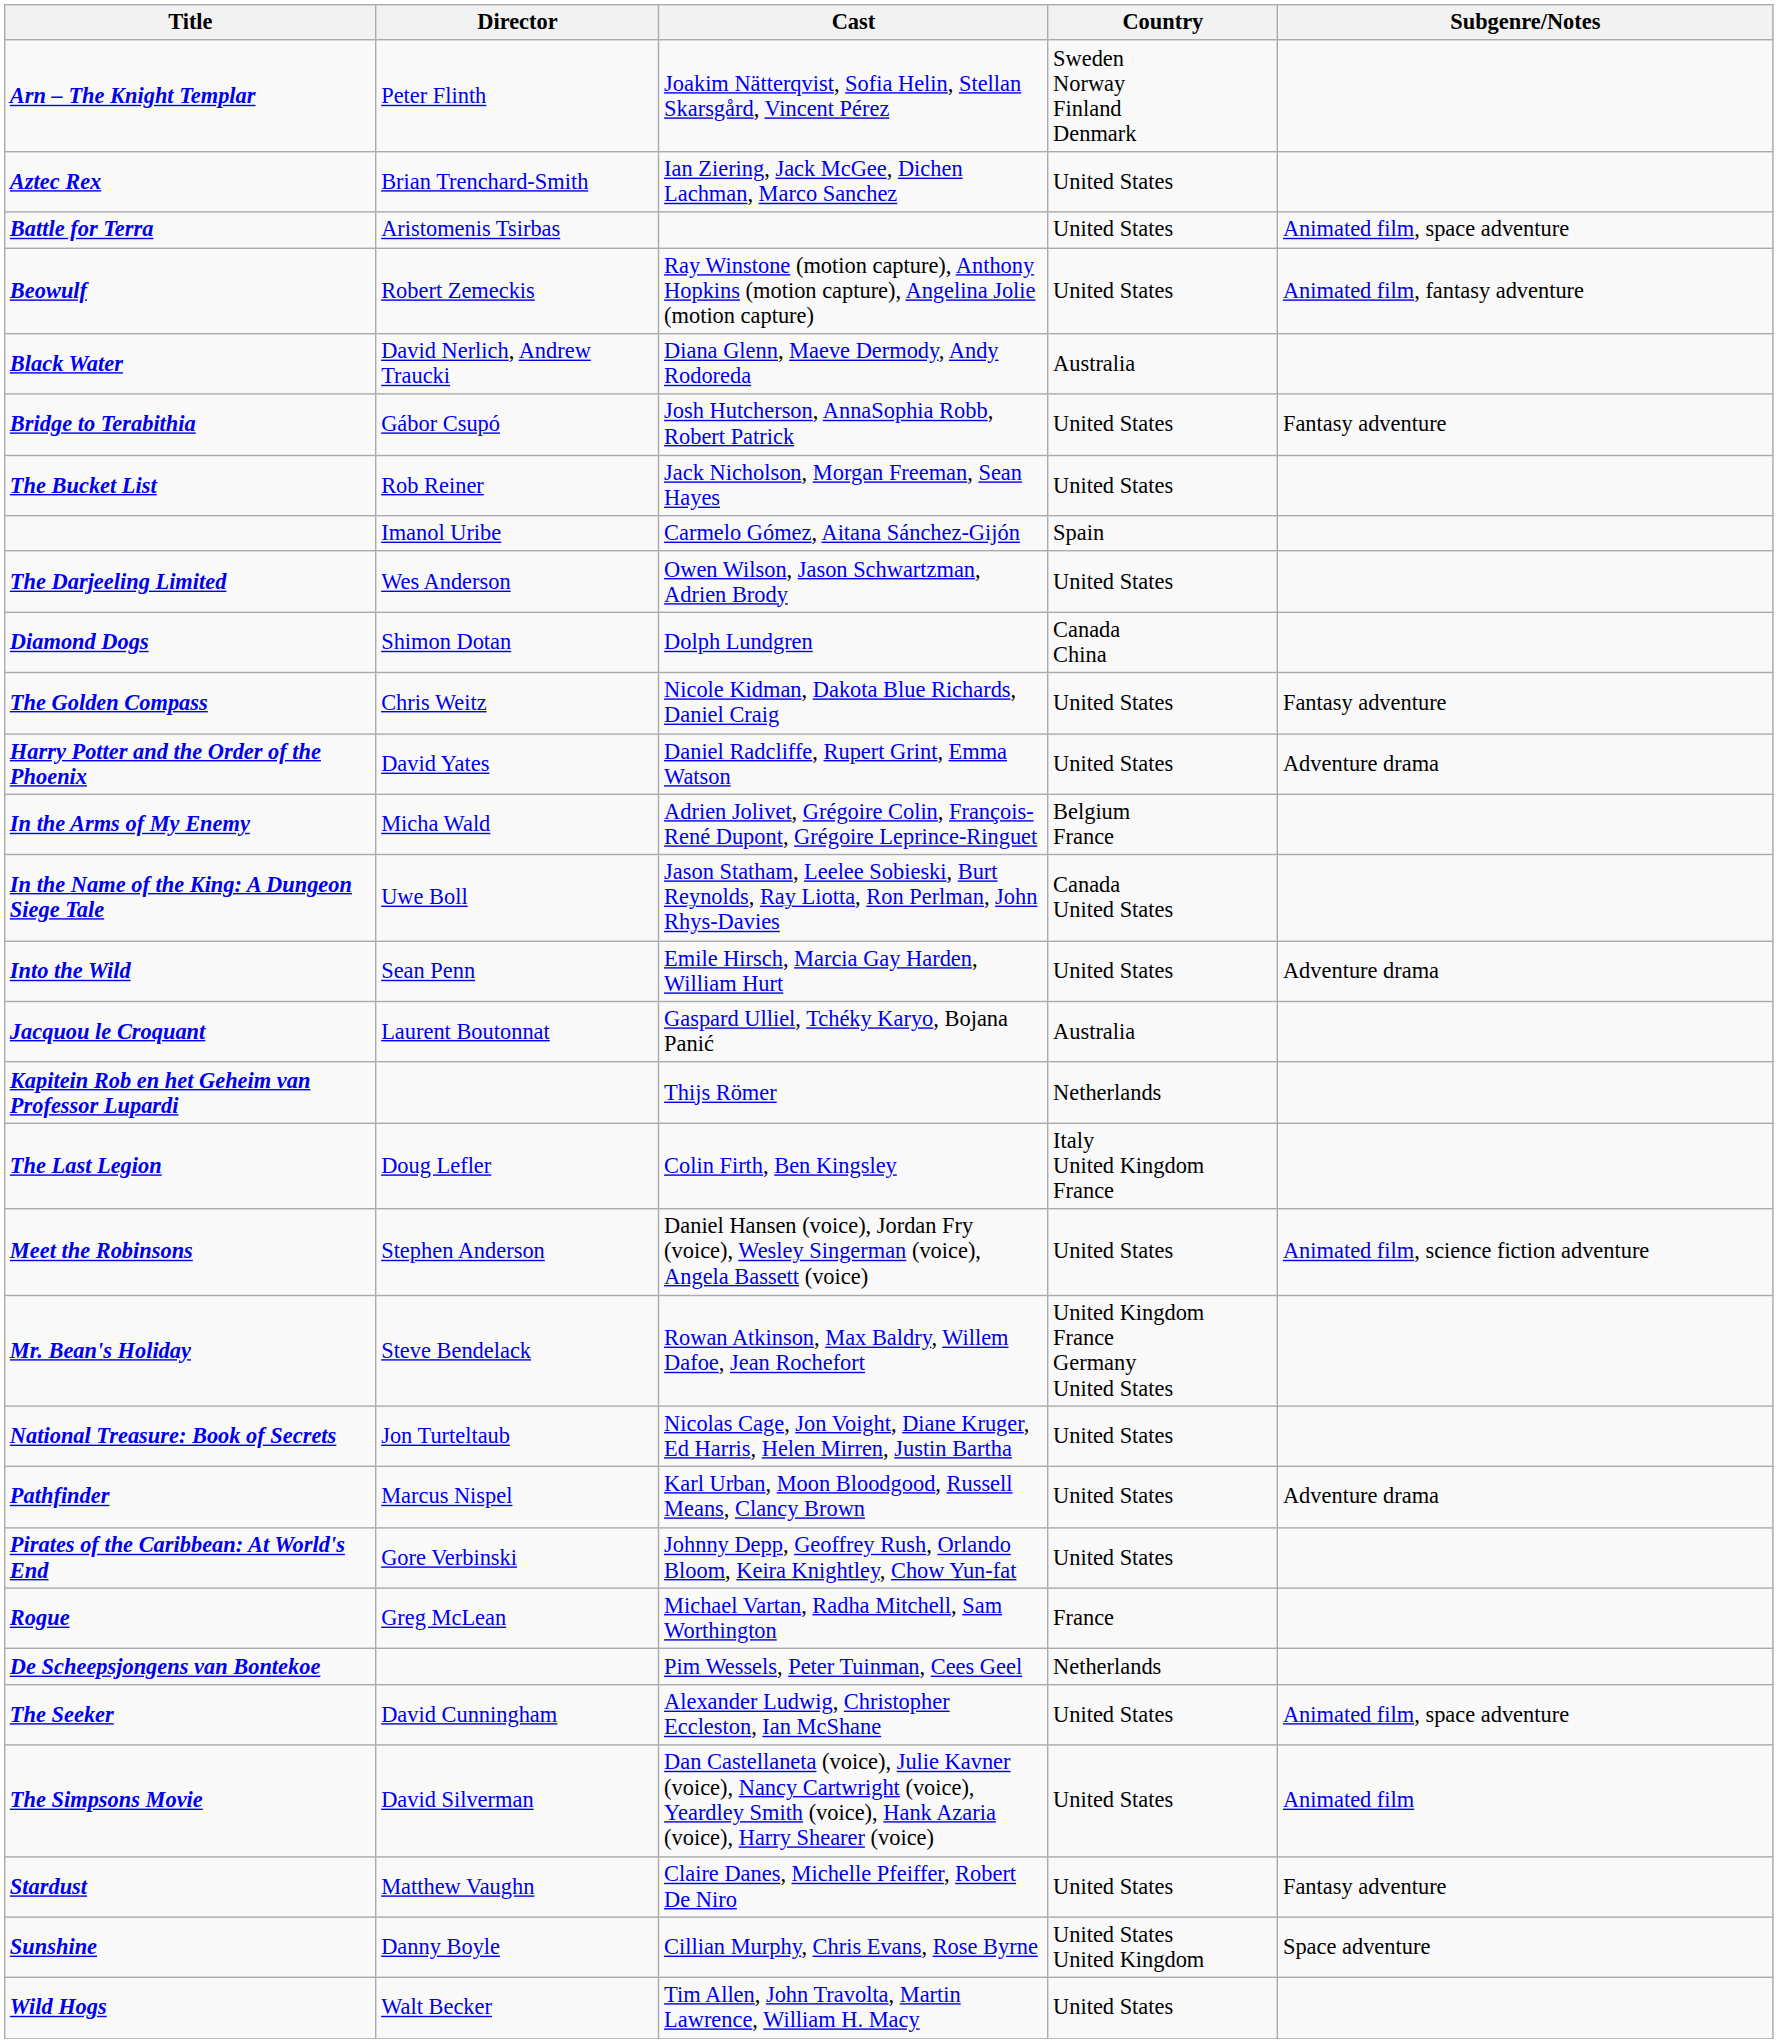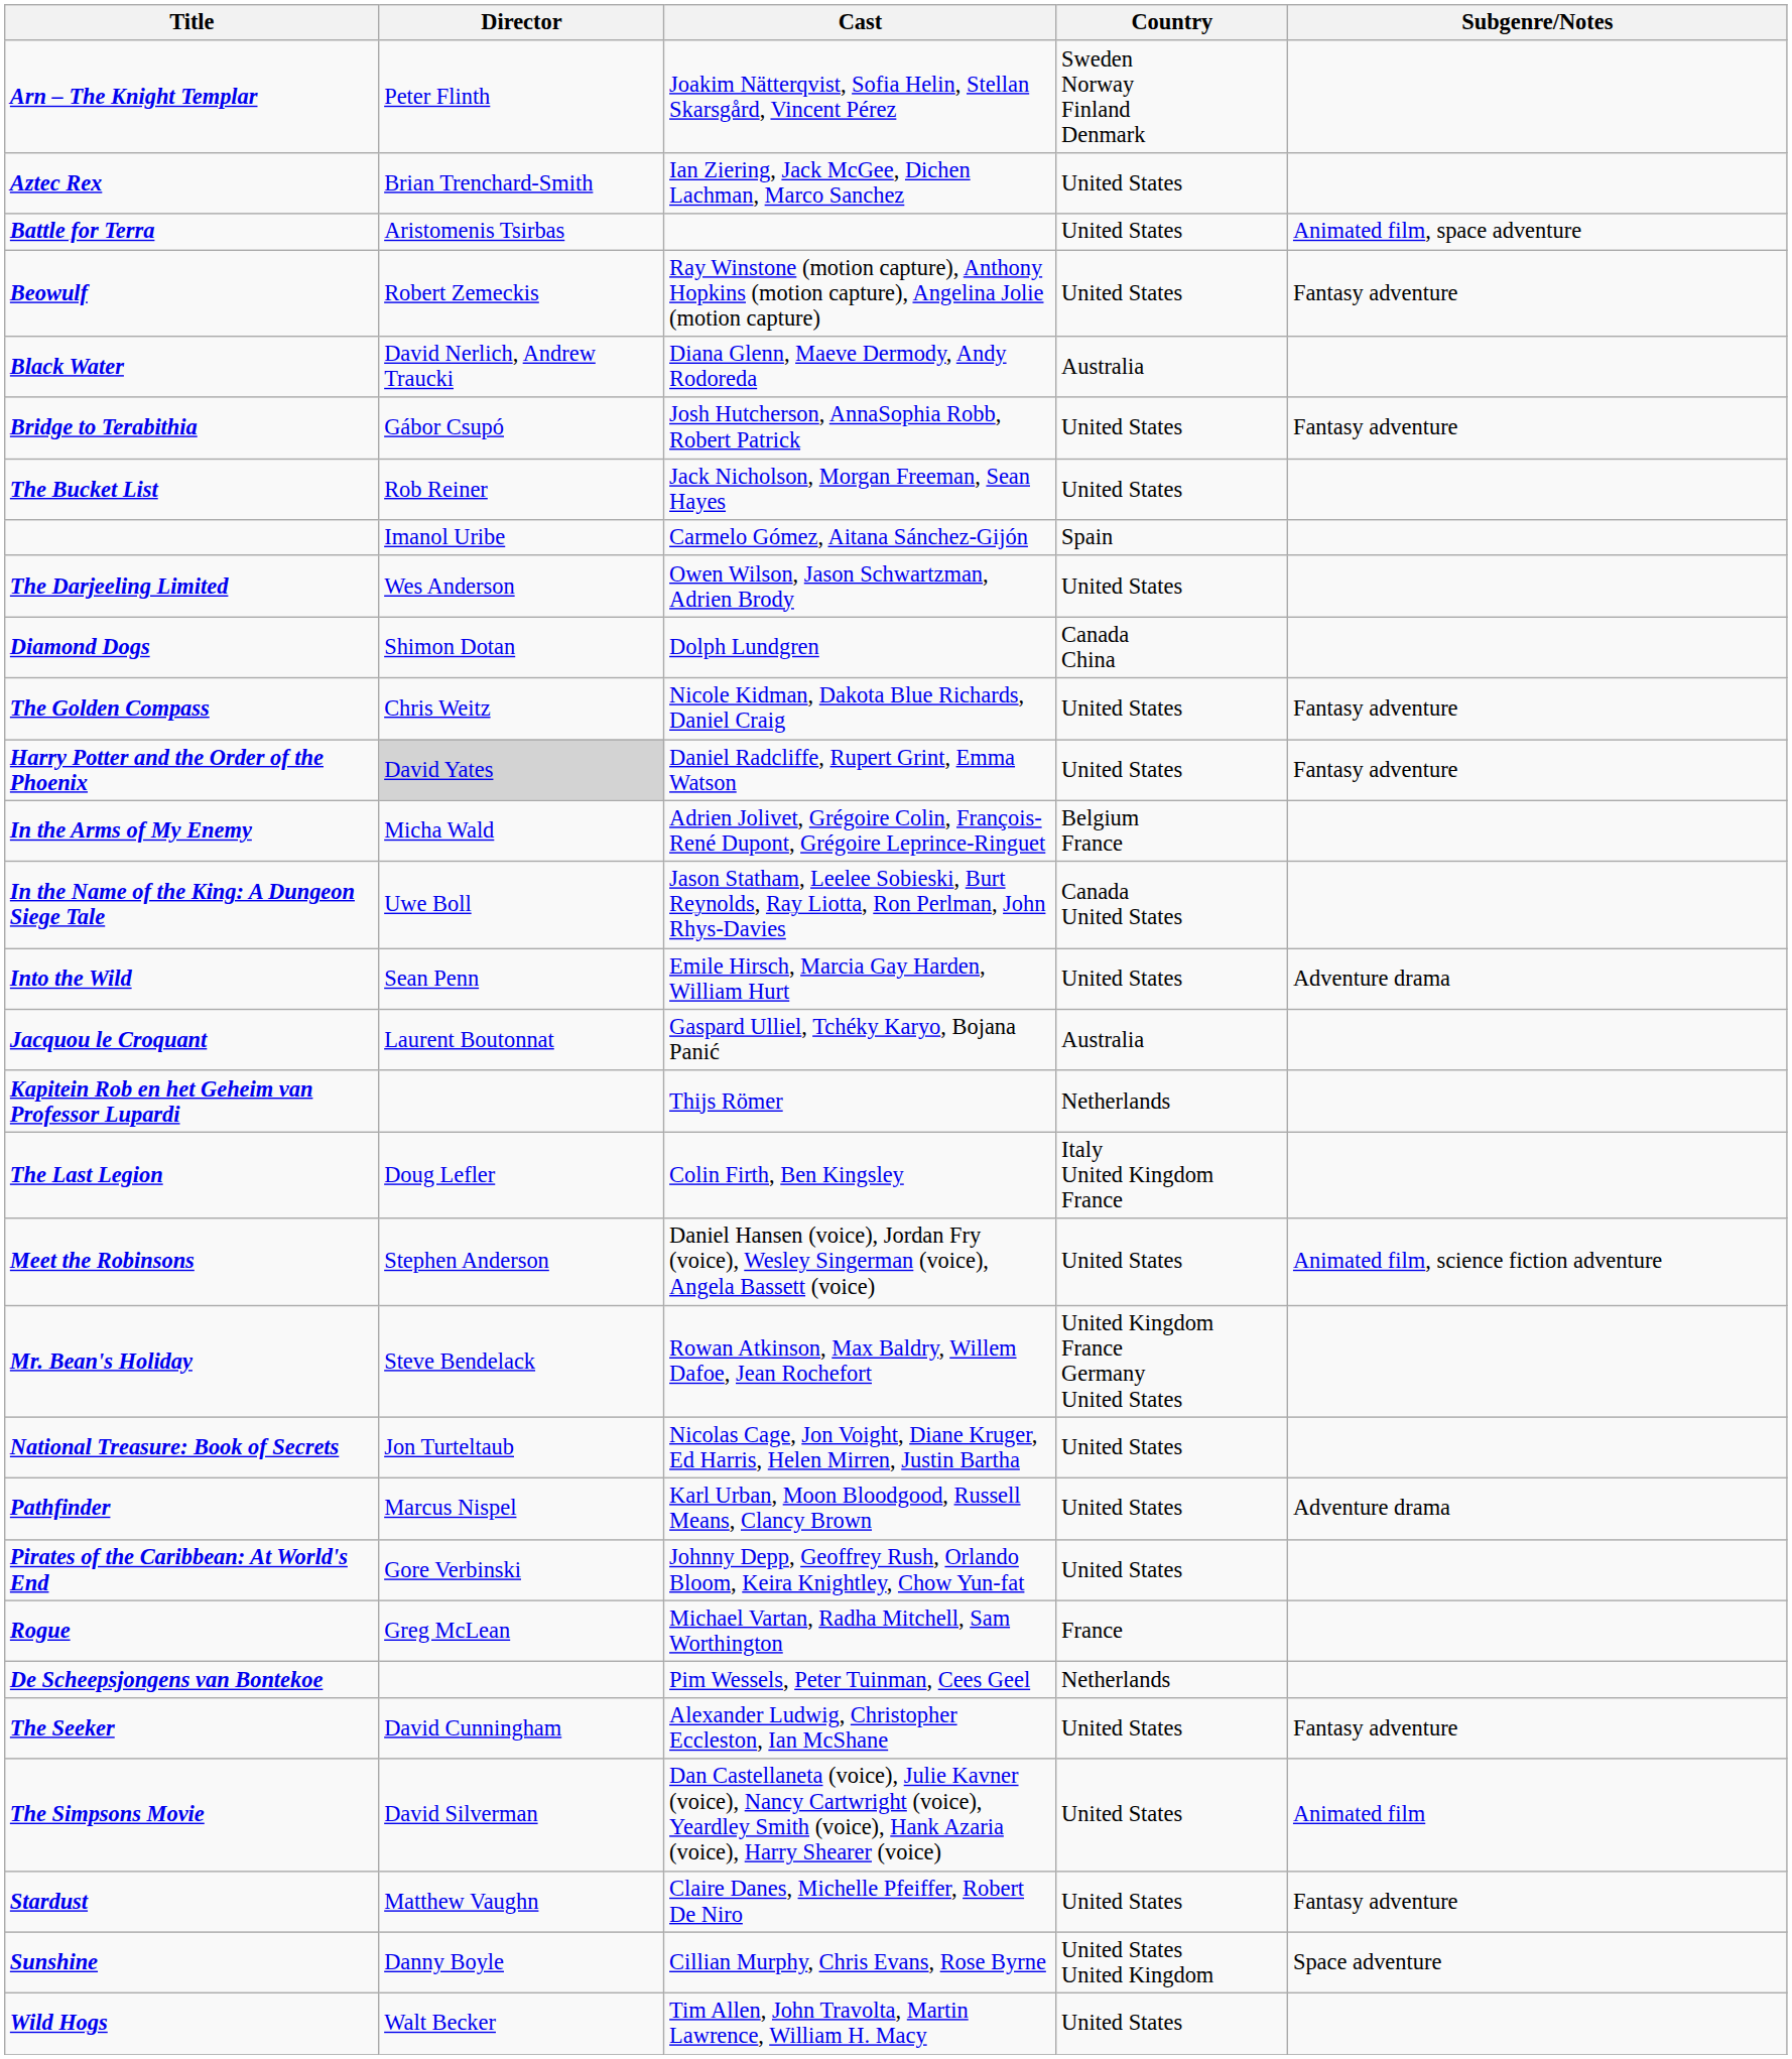 <table class="wikitable" style="width:100%;">
 <tr>
 <th style="width:21%;">Title</th>
 <th style="width:16%;">Director</th>
 <th style="width:22%;">Cast</th>
 <th style="width:13%;">Country</th>
 <th style="width:28%;">Subgenre/Notes</th>
 </tr>
 <tr>
 <td><strong><em><a href='#'>Arn – The Knight Templar</a></em></strong></td>
 <td><a href='#'>Peter Flinth</a></td>
 <td><a href='#'>Joakim Nätterqvist</a>, <a href='#'>Sofia Helin</a>, <a href='#'>Stellan Skarsgård</a>, <a href='#'>Vincent Pérez</a></td>
 <td>Sweden<br>Norway<br>Finland<br>Denmark</td>
 <td></td>
 </tr>
 <tr>
 <td><strong><em><a href='#'>Aztec Rex</a></em></strong></td>
 <td><a href='#'>Brian Trenchard-Smith</a></td>
 <td><a href='#'>Ian Ziering</a>, <a href='#'>Jack McGee</a>, <a href='#'>Dichen Lachman</a>, <a href='#'>Marco Sanchez</a></td>
 <td>United States</td>
 <td></td>
 </tr>
 <tr>
 <td><strong><em><a href='#'>Battle for Terra</a></em></strong></td>
 <td><a href='#'>Aristomenis Tsirbas</a></td>
 <td></td>
 <td>United States</td>
 <td><a href='#'>Animated film</a>, space adventure</td>
 </tr>
 <tr>
 <td><strong><em><a href='#'>Beowulf</a></em></strong></td>
 <td><a href='#'>Robert Zemeckis</a></td>
 <td><a href='#'>Ray Winstone</a> (motion capture), <a href='#'>Anthony Hopkins</a> (motion capture), <a href='#'>Angelina Jolie</a> (motion capture)</td>
 <td>United States</td>
-<td><a href='#'>Animated film</a>, fantasy adventure</td>
+<td>Fantasy adventure</td>
 </tr>
 <tr>
 <td><strong><em><a href='#'>Black Water</a></em></strong></td>
 <td><a href='#'>David Nerlich</a>, <a href='#'>Andrew Traucki</a></td>
 <td><a href='#'>Diana Glenn</a>, <a href='#'>Maeve Dermody</a>, <a href='#'>Andy Rodoreda</a></td>
 <td>Australia</td>
 <td></td>
 </tr>
 <tr>
 <td><strong><em><a href='#'>Bridge to Terabithia</a></em></strong></td>
 <td><a href='#'>Gábor Csupó</a></td>
 <td><a href='#'>Josh Hutcherson</a>, <a href='#'>AnnaSophia Robb</a>, <a href='#'>Robert Patrick</a></td>
 <td>United States</td>
 <td>Fantasy adventure</td>
 </tr>
 <tr>
 <td><strong><em><a href='#'>The Bucket List</a></em></strong></td>
 <td><a href='#'>Rob Reiner</a></td>
 <td><a href='#'>Jack Nicholson</a>, <a href='#'>Morgan Freeman</a>, <a href='#'>Sean Hayes</a></td>
 <td>United States</td>
 <td></td>
 </tr>
 <tr>
 <td><strong><em></em></strong></td>
 <td><a href='#'>Imanol Uribe</a></td>
 <td><a href='#'>Carmelo Gómez</a>, <a href='#'>Aitana Sánchez-Gijón</a></td>
 <td>Spain</td>
 <td></td>
 </tr>
 <tr>
 <td><strong><em><a href='#'>The Darjeeling Limited</a></em></strong></td>
 <td><a href='#'>Wes Anderson</a></td>
 <td><a href='#'>Owen Wilson</a>, <a href='#'>Jason Schwartzman</a>, <a href='#'>Adrien Brody</a></td>
 <td>United States</td>
 <td></td>
 </tr>
 <tr>
 <td><strong><em><a href='#'>Diamond Dogs</a></em></strong></td>
 <td><a href='#'>Shimon Dotan</a></td>
 <td><a href='#'>Dolph Lundgren</a></td>
 <td>Canada<br>China</td>
 <td></td>
 </tr>
 <tr>
 <td><strong><em><a href='#'>The Golden Compass</a></em></strong></td>
 <td><a href='#'>Chris Weitz</a></td>
 <td><a href='#'>Nicole Kidman</a>, <a href='#'>Dakota Blue Richards</a>, <a href='#'>Daniel Craig</a></td>
 <td>United States</td>
 <td>Fantasy adventure</td>
 </tr>
 <tr>
 <td><strong><em><a href='#'>Harry Potter and the Order of the Phoenix</a></em></strong></td>
-<td><a href='#'>David Yates</a></td>
+<td style="background: lightgrey;"><a href='#'>David Yates</a></td>
 <td><a href='#'>Daniel Radcliffe</a>, <a href='#'>Rupert Grint</a>, <a href='#'>Emma Watson</a></td>
 <td>United States</td>
-<td>Adventure drama</td>
+<td>Fantasy adventure</td>
 </tr>
 <tr>
 <td><strong><em><a href='#'>In the Arms of My Enemy</a></em></strong></td>
 <td><a href='#'>Micha Wald</a></td>
 <td><a href='#'>Adrien Jolivet</a>, <a href='#'>Grégoire Colin</a>, <a href='#'>François-René Dupont</a>, <a href='#'>Grégoire Leprince-Ringuet</a></td>
 <td>Belgium<br>France</td>
 <td></td>
 </tr>
 <tr>
 <td><strong><em><a href='#'>In the Name of the King: A Dungeon Siege Tale</a></em></strong></td>
 <td><a href='#'>Uwe Boll</a></td>
 <td><a href='#'>Jason Statham</a>, <a href='#'>Leelee Sobieski</a>, <a href='#'>Burt Reynolds</a>, <a href='#'>Ray Liotta</a>, <a href='#'>Ron Perlman</a>, <a href='#'>John Rhys-Davies</a></td>
 <td>Canada<br>United States</td>
 <td></td>
 </tr>
 <tr>
 <td><strong><em><a href='#'>Into the Wild</a></em></strong></td>
 <td><a href='#'>Sean Penn</a></td>
 <td><a href='#'>Emile Hirsch</a>, <a href='#'>Marcia Gay Harden</a>, <a href='#'>William Hurt</a></td>
 <td>United States</td>
 <td>Adventure drama</td>
 </tr>
 <tr>
 <td><strong><em><a href='#'>Jacquou le Croquant</a></em></strong></td>
 <td><a href='#'>Laurent Boutonnat</a></td>
 <td><a href='#'>Gaspard Ulliel</a>, <a href='#'>Tchéky Karyo</a>, Bojana Panić</td>
 <td>Australia</td>
 <td></td>
 </tr>
 <tr>
 <td><strong><em><a href='#'>Kapitein Rob en het Geheim van Professor Lupardi</a></em></strong></td>
 <td></td>
 <td><a href='#'>Thijs Römer</a></td>
 <td>Netherlands</td>
 <td></td>
 </tr>
 <tr>
 <td><strong><em><a href='#'>The Last Legion</a></em></strong></td>
 <td><a href='#'>Doug Lefler</a></td>
 <td><a href='#'>Colin Firth</a>, <a href='#'>Ben Kingsley</a></td>
 <td>Italy<br>United Kingdom<br>France</td>
 <td></td>
 </tr>
 <tr>
 <td><strong><em><a href='#'>Meet the Robinsons</a></em></strong></td>
 <td><a href='#'>Stephen Anderson</a></td>
 <td>Daniel Hansen (voice), Jordan Fry (voice), <a href='#'>Wesley Singerman</a> (voice), <a href='#'>Angela Bassett</a> (voice)</td>
 <td>United States</td>
 <td><a href='#'>Animated film</a>, science fiction adventure</td>
 </tr>
 <tr>
 <td><strong><em><a href='#'>Mr. Bean's Holiday</a></em></strong></td>
 <td><a href='#'>Steve Bendelack</a></td>
 <td><a href='#'>Rowan Atkinson</a>, <a href='#'>Max Baldry</a>, <a href='#'>Willem Dafoe</a>, <a href='#'>Jean Rochefort</a></td>
 <td>United Kingdom<br>France<br>Germany<br>United States</td>
 <td></td>
 </tr>
 <tr>
 <td><strong><em><a href='#'>National Treasure: Book of Secrets</a></em></strong></td>
 <td><a href='#'>Jon Turteltaub</a></td>
 <td><a href='#'>Nicolas Cage</a>, <a href='#'>Jon Voight</a>, <a href='#'>Diane Kruger</a>, <a href='#'>Ed Harris</a>, <a href='#'>Helen Mirren</a>, <a href='#'>Justin Bartha</a></td>
 <td>United States</td>
 <td></td>
 </tr>
 <tr>
 <td><strong><em><a href='#'>Pathfinder</a></em></strong></td>
 <td><a href='#'>Marcus Nispel</a></td>
 <td><a href='#'>Karl Urban</a>, <a href='#'>Moon Bloodgood</a>, <a href='#'>Russell Means</a>, <a href='#'>Clancy Brown</a></td>
 <td>United States</td>
 <td>Adventure drama</td>
 </tr>
 <tr>
 <td><strong><em><a href='#'>Pirates of the Caribbean: At World's End</a></em></strong></td>
 <td><a href='#'>Gore Verbinski</a></td>
 <td><a href='#'>Johnny Depp</a>, <a href='#'>Geoffrey Rush</a>, <a href='#'>Orlando Bloom</a>, <a href='#'>Keira Knightley</a>, <a href='#'>Chow Yun-fat</a></td>
 <td>United States</td>
 <td></td>
 </tr>
 <tr>
 <td><strong><em><a href='#'>Rogue</a></em></strong></td>
 <td><a href='#'>Greg McLean</a></td>
 <td><a href='#'>Michael Vartan</a>, <a href='#'>Radha Mitchell</a>, <a href='#'>Sam Worthington</a></td>
 <td>France</td>
 <td></td>
 </tr>
 <tr>
 <td><strong><em><a href='#'>De Scheepsjongens van Bontekoe</a></em></strong></td>
 <td></td>
 <td><a href='#'>Pim Wessels</a>, <a href='#'>Peter Tuinman</a>, <a href='#'>Cees Geel</a></td>
 <td>Netherlands</td>
 <td></td>
 </tr>
 <tr>
 <td><strong><em><a href='#'>The Seeker</a></em></strong></td>
 <td><a href='#'>David Cunningham</a></td>
 <td><a href='#'>Alexander Ludwig</a>, <a href='#'>Christopher Eccleston</a>, <a href='#'>Ian McShane</a></td>
 <td>United States</td>
-<td><a href='#'>Animated film</a>, space adventure</td>
+<td>Fantasy adventure</td>
 </tr>
 <tr>
 <td><strong><em><a href='#'>The Simpsons Movie</a></em></strong></td>
 <td><a href='#'>David Silverman</a></td>
 <td><a href='#'>Dan Castellaneta</a> (voice), <a href='#'>Julie Kavner</a> (voice), <a href='#'>Nancy Cartwright</a> (voice), <a href='#'>Yeardley Smith</a> (voice), <a href='#'>Hank Azaria</a> (voice), <a href='#'>Harry Shearer</a> (voice)</td>
 <td>United States</td>
 <td><a href='#'>Animated film</a></td>
 </tr>
 <tr>
 <td><strong><em><a href='#'>Stardust</a></em></strong></td>
 <td><a href='#'>Matthew Vaughn</a></td>
 <td><a href='#'>Claire Danes</a>, <a href='#'>Michelle Pfeiffer</a>, <a href='#'>Robert De Niro</a></td>
 <td>United States</td>
 <td>Fantasy adventure</td>
 </tr>
 <tr>
 <td><strong><em><a href='#'>Sunshine</a></em></strong></td>
 <td><a href='#'>Danny Boyle</a></td>
 <td><a href='#'>Cillian Murphy</a>, <a href='#'>Chris Evans</a>, <a href='#'>Rose Byrne</a></td>
 <td>United States<br>United Kingdom</td>
 <td>Space adventure</td>
 </tr>
 <tr>
 <td><strong><em><a href='#'>Wild Hogs</a></em></strong></td>
 <td><a href='#'>Walt Becker</a></td>
 <td><a href='#'>Tim Allen</a>, <a href='#'>John Travolta</a>, <a href='#'>Martin Lawrence</a>, <a href='#'>William H. Macy</a></td>
 <td>United States</td>
 <td></td>
 </tr>
 </table>
